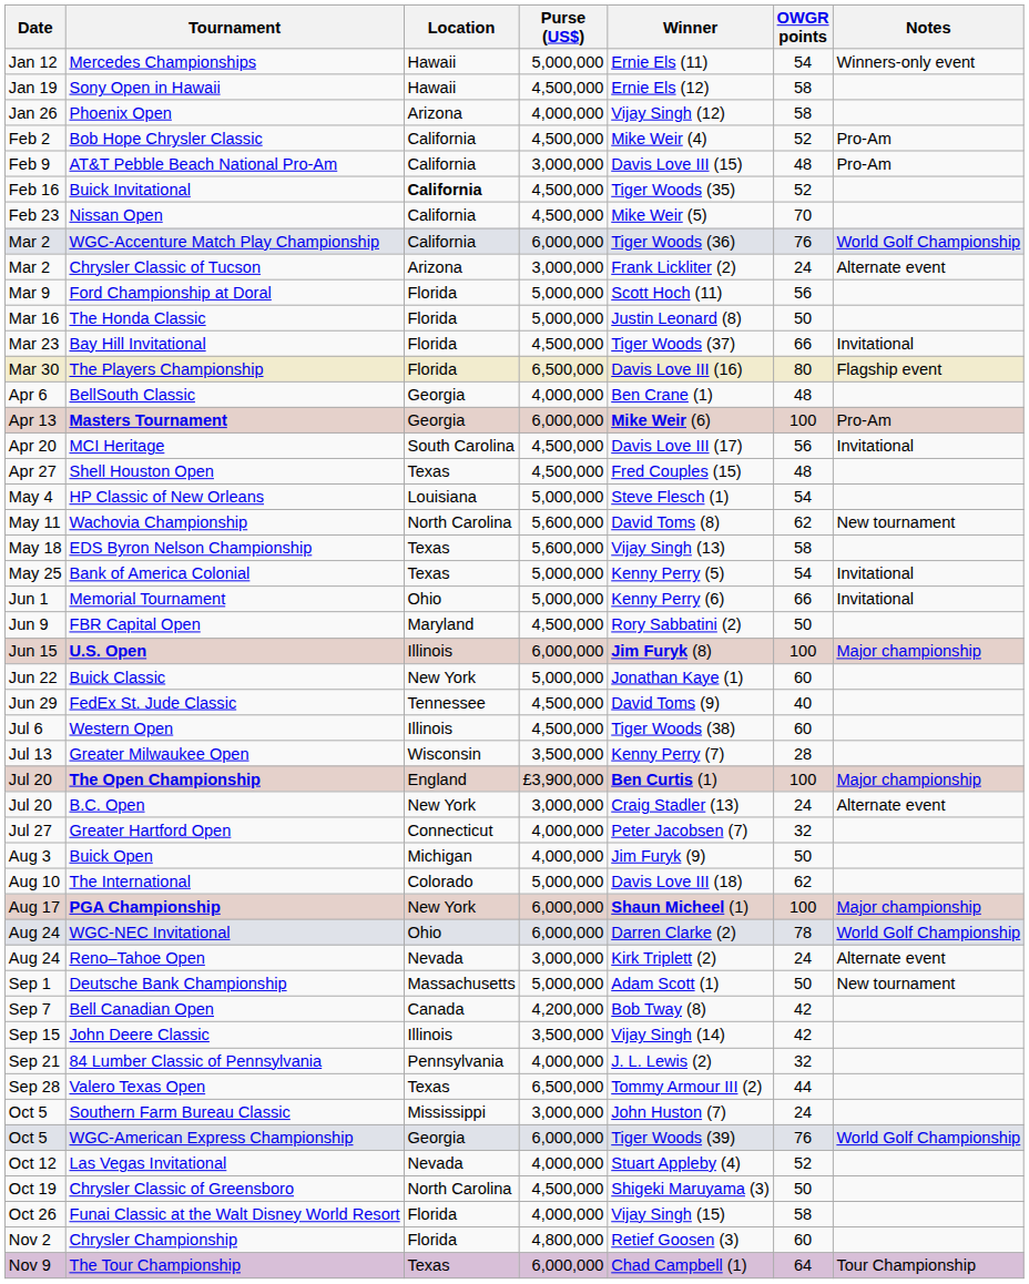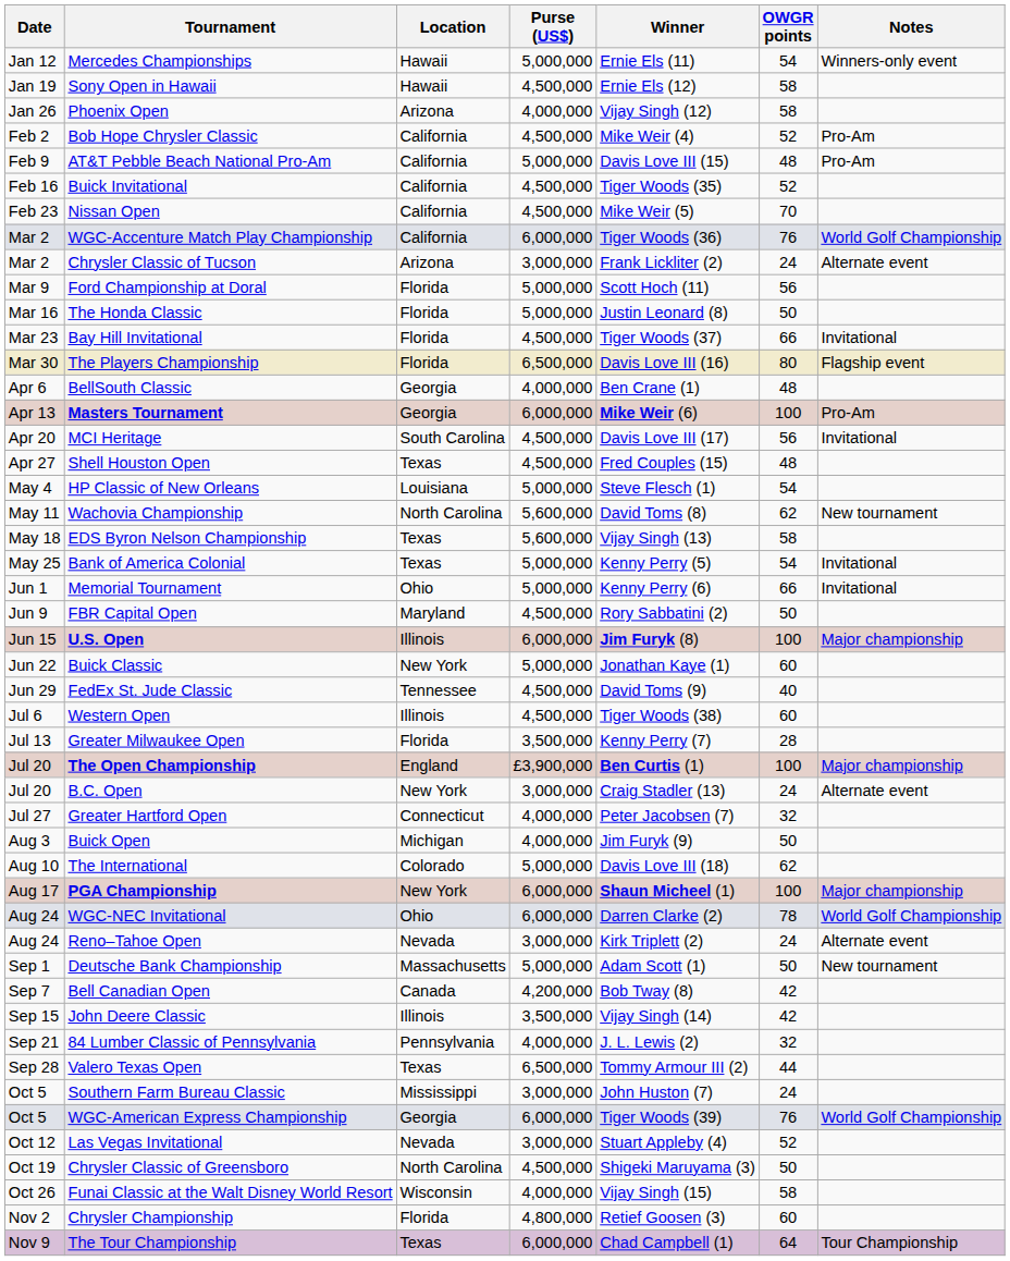 <table class="wikitable" style="font-size:95%">
 <tr>
 <th>Date</th>
 <th>Tournament</th>
 <th>Location</th>
 <th>Purse<br>(<a href='#'>US$</a>)</th>
 <th>Winner</th>
 <th><a href='#'>OWGR</a><br>points</th>
 <th>Notes</th>
 </tr>
 <tr>
 <td>Jan 12</td>
 <td><a href='#'>Mercedes Championships</a></td>
 <td>Hawaii</td>
 <td align=right>5,000,000</td>
 <td> <a href='#'>Ernie Els</a> (11)</td>
 <td align=center>54</td>
 <td>Winners-only event</td>
 </tr>
 <tr>
 <td>Jan 19</td>
 <td><a href='#'>Sony Open in Hawaii</a></td>
 <td>Hawaii</td>
 <td align=right>4,500,000</td>
 <td> <a href='#'>Ernie Els</a> (12)</td>
 <td align=center>58</td>
 <td></td>
 </tr>
 <tr>
 <td>Jan 26</td>
 <td><a href='#'>Phoenix Open</a></td>
 <td>Arizona</td>
 <td align=right>4,000,000</td>
 <td> <a href='#'>Vijay Singh</a> (12)</td>
 <td align=center>58</td>
 <td></td>
 </tr>
 <tr>
 <td>Feb 2</td>
 <td><a href='#'>Bob Hope Chrysler Classic</a></td>
 <td>California</td>
 <td align=right>4,500,000</td>
 <td> <a href='#'>Mike Weir</a> (4)</td>
 <td align=center>52</td>
 <td>Pro-Am</td>
 </tr>
 <tr>
 <td>Feb 9</td>
 <td><a href='#'>AT&T Pebble Beach National Pro-Am</a></td>
 <td>California</td>
-<td align=right>3,000,000</td>
+<td align=right>5,000,000</td>
 <td> <a href='#'>Davis Love III</a> (15)</td>
 <td align=center>48</td>
 <td>Pro-Am</td>
 </tr>
 <tr>
 <td>Feb 16</td>
 <td><a href='#'>Buick Invitational</a></td>
-<td><strong>California</strong></td>
+<td>California</td>
 <td align=right>4,500,000</td>
 <td> <a href='#'>Tiger Woods</a> (35)</td>
 <td align=center>52</td>
 <td></td>
 </tr>
 <tr>
 <td>Feb 23</td>
 <td><a href='#'>Nissan Open</a></td>
 <td>California</td>
 <td align=right>4,500,000</td>
 <td> <a href='#'>Mike Weir</a> (5)</td>
 <td align=center>70</td>
 <td></td>
 </tr>
 <tr style="background:#dfe2e9">
 <td>Mar 2</td>
 <td><a href='#'>WGC-Accenture Match Play Championship</a></td>
 <td>California</td>
 <td align=right>6,000,000</td>
 <td> <a href='#'>Tiger Woods</a> (36)</td>
 <td align=center>76</td>
 <td><a href='#'>World Golf Championship</a></td>
 </tr>
 <tr>
 <td>Mar 2</td>
 <td><a href='#'>Chrysler Classic of Tucson</a></td>
 <td>Arizona</td>
 <td align=right>3,000,000</td>
 <td> <a href='#'>Frank Lickliter</a> (2)</td>
 <td align=center>24</td>
 <td>Alternate event</td>
 </tr>
 <tr>
 <td>Mar 9</td>
 <td><a href='#'>Ford Championship at Doral</a></td>
 <td>Florida</td>
 <td align=right>5,000,000</td>
 <td> <a href='#'>Scott Hoch</a> (11)</td>
 <td align=center>56</td>
 <td></td>
 </tr>
 <tr>
 <td>Mar 16</td>
 <td><a href='#'>The Honda Classic</a></td>
 <td>Florida</td>
 <td align=right>5,000,000</td>
 <td> <a href='#'>Justin Leonard</a> (8)</td>
 <td align=center>50</td>
 <td></td>
 </tr>
 <tr>
 <td>Mar 23</td>
 <td><a href='#'>Bay Hill Invitational</a></td>
 <td>Florida</td>
 <td align=right>4,500,000</td>
 <td> <a href='#'>Tiger Woods</a> (37)</td>
 <td align=center>66</td>
 <td>Invitational</td>
 </tr>
 <tr style="background:#f2ecce;">
 <td>Mar 30</td>
 <td><a href='#'>The Players Championship</a></td>
 <td>Florida</td>
 <td align=right>6,500,000</td>
 <td> <a href='#'>Davis Love III</a> (16)</td>
 <td align=center>80</td>
 <td>Flagship event</td>
 </tr>
 <tr>
 <td>Apr 6</td>
 <td><a href='#'>BellSouth Classic</a></td>
 <td>Georgia</td>
 <td align=right>4,000,000</td>
 <td> <a href='#'>Ben Crane</a> (1)</td>
 <td align=center>48</td>
 <td></td>
 </tr>
 <tr style="background:#e5d1cb;">
 <td>Apr 13</td>
 <td><strong><a href='#'>Masters Tournament</a></strong></td>
 <td>Georgia</td>
 <td align=right>6,000,000</td>
 <td> <strong><a href='#'>Mike Weir</a></strong> (6)</td>
 <td align=center>100</td>
 <td>Pro-Am</td>
 </tr>
 <tr>
 <td>Apr 20</td>
 <td><a href='#'>MCI Heritage</a></td>
 <td>South Carolina</td>
 <td align=right>4,500,000</td>
 <td> <a href='#'>Davis Love III</a> (17)</td>
 <td align=center>56</td>
 <td>Invitational</td>
 </tr>
 <tr>
 <td>Apr 27</td>
 <td><a href='#'>Shell Houston Open</a></td>
 <td>Texas</td>
 <td align=right>4,500,000</td>
 <td> <a href='#'>Fred Couples</a> (15)</td>
 <td align=center>48</td>
 <td></td>
 </tr>
 <tr>
 <td>May 4</td>
 <td><a href='#'>HP Classic of New Orleans</a></td>
 <td>Louisiana</td>
 <td align=right>5,000,000</td>
 <td> <a href='#'>Steve Flesch</a> (1)</td>
 <td align=center>54</td>
 <td></td>
 </tr>
 <tr>
 <td>May 11</td>
 <td><a href='#'>Wachovia Championship</a></td>
 <td>North Carolina</td>
 <td align=right>5,600,000</td>
 <td> <a href='#'>David Toms</a> (8)</td>
 <td align=center>62</td>
 <td>New tournament</td>
 </tr>
 <tr>
 <td>May 18</td>
 <td><a href='#'>EDS Byron Nelson Championship</a></td>
 <td>Texas</td>
 <td align=right>5,600,000</td>
 <td> <a href='#'>Vijay Singh</a> (13)</td>
 <td align=center>58</td>
 <td></td>
 </tr>
 <tr>
 <td>May 25</td>
 <td><a href='#'>Bank of America Colonial</a></td>
 <td>Texas</td>
 <td align=right>5,000,000</td>
 <td> <a href='#'>Kenny Perry</a> (5)</td>
 <td align=center>54</td>
 <td>Invitational</td>
 </tr>
 <tr>
 <td>Jun 1</td>
 <td><a href='#'>Memorial Tournament</a></td>
 <td>Ohio</td>
 <td align=right>5,000,000</td>
 <td> <a href='#'>Kenny Perry</a> (6)</td>
 <td align=center>66</td>
 <td>Invitational</td>
 </tr>
 <tr>
 <td>Jun 9</td>
 <td><a href='#'>FBR Capital Open</a></td>
 <td>Maryland</td>
 <td align=right>4,500,000</td>
 <td> <a href='#'>Rory Sabbatini</a> (2)</td>
 <td align=center>50</td>
 <td></td>
 </tr>
 <tr style="background:#e5d1cb;">
 <td>Jun 15</td>
 <td><strong><a href='#'>U.S. Open</a></strong></td>
 <td>Illinois</td>
 <td align=right>6,000,000</td>
 <td> <strong><a href='#'>Jim Furyk</a></strong> (8)</td>
 <td align=center>100</td>
 <td><a href='#'>Major championship</a></td>
 </tr>
 <tr>
 <td>Jun 22</td>
 <td><a href='#'>Buick Classic</a></td>
 <td>New York</td>
 <td align=right>5,000,000</td>
 <td> <a href='#'>Jonathan Kaye</a> (1)</td>
 <td align=center>60</td>
 <td></td>
 </tr>
 <tr>
 <td>Jun 29</td>
 <td><a href='#'>FedEx St. Jude Classic</a></td>
 <td>Tennessee</td>
 <td align=right>4,500,000</td>
 <td> <a href='#'>David Toms</a> (9)</td>
 <td align=center>40</td>
 <td></td>
 </tr>
 <tr>
 <td>Jul 6</td>
 <td><a href='#'>Western Open</a></td>
 <td>Illinois</td>
 <td align=right>4,500,000</td>
 <td> <a href='#'>Tiger Woods</a> (38)</td>
 <td align=center>60</td>
 <td></td>
 </tr>
 <tr>
 <td>Jul 13</td>
 <td><a href='#'>Greater Milwaukee Open</a></td>
-<td>Wisconsin</td>
+<td>Florida</td>
 <td align=right>3,500,000</td>
 <td> <a href='#'>Kenny Perry</a> (7)</td>
 <td align=center>28</td>
 <td></td>
 </tr>
 <tr style="background:#e5d1cb;">
 <td>Jul 20</td>
 <td><strong><a href='#'>The Open Championship</a></strong></td>
 <td>England</td>
 <td align=right>£3,900,000</td>
 <td> <strong><a href='#'>Ben Curtis</a></strong> (1)</td>
 <td align=center>100</td>
 <td><a href='#'>Major championship</a></td>
 </tr>
 <tr>
 <td>Jul 20</td>
 <td><a href='#'>B.C. Open</a></td>
 <td>New York</td>
 <td align=right>3,000,000</td>
 <td> <a href='#'>Craig Stadler</a> (13)</td>
 <td align=center>24</td>
 <td>Alternate event</td>
 </tr>
 <tr>
 <td>Jul 27</td>
 <td><a href='#'>Greater Hartford Open</a></td>
 <td>Connecticut</td>
 <td align=right>4,000,000</td>
 <td> <a href='#'>Peter Jacobsen</a> (7)</td>
 <td align=center>32</td>
 <td></td>
 </tr>
 <tr>
 <td>Aug 3</td>
 <td><a href='#'>Buick Open</a></td>
 <td>Michigan</td>
 <td align=right>4,000,000</td>
 <td> <a href='#'>Jim Furyk</a> (9)</td>
 <td align=center>50</td>
 <td></td>
 </tr>
 <tr>
 <td>Aug 10</td>
 <td><a href='#'>The International</a></td>
 <td>Colorado</td>
 <td align=right>5,000,000</td>
 <td> <a href='#'>Davis Love III</a> (18)</td>
 <td align=center>62</td>
 <td></td>
 </tr>
 <tr style="background:#e5d1cb;">
 <td>Aug 17</td>
 <td><strong><a href='#'>PGA Championship</a></strong></td>
 <td>New York</td>
 <td align=right>6,000,000</td>
 <td> <strong><a href='#'>Shaun Micheel</a></strong> (1)</td>
 <td align=center>100</td>
 <td><a href='#'>Major championship</a></td>
 </tr>
 <tr style="background:#dfe2e9">
 <td>Aug 24</td>
 <td><a href='#'>WGC-NEC Invitational</a></td>
 <td>Ohio</td>
 <td align=right>6,000,000</td>
 <td> <a href='#'>Darren Clarke</a> (2)</td>
 <td align=center>78</td>
 <td><a href='#'>World Golf Championship</a></td>
 </tr>
 <tr>
 <td>Aug 24</td>
 <td><a href='#'>Reno–Tahoe Open</a></td>
 <td>Nevada</td>
 <td align=right>3,000,000</td>
 <td> <a href='#'>Kirk Triplett</a> (2)</td>
 <td align=center>24</td>
 <td>Alternate event</td>
 </tr>
 <tr>
 <td>Sep 1</td>
 <td><a href='#'>Deutsche Bank Championship</a></td>
 <td>Massachusetts</td>
 <td align=right>5,000,000</td>
 <td> <a href='#'>Adam Scott</a> (1)</td>
 <td align=center>50</td>
 <td>New tournament</td>
 </tr>
 <tr>
 <td>Sep 7</td>
 <td><a href='#'>Bell Canadian Open</a></td>
 <td>Canada</td>
 <td align=right>4,200,000</td>
 <td> <a href='#'>Bob Tway</a> (8)</td>
 <td align=center>42</td>
 <td></td>
 </tr>
 <tr>
 <td>Sep 15</td>
 <td><a href='#'>John Deere Classic</a></td>
 <td>Illinois</td>
 <td align=right>3,500,000</td>
 <td> <a href='#'>Vijay Singh</a> (14)</td>
 <td align=center>42</td>
 <td></td>
 </tr>
 <tr>
 <td>Sep 21</td>
 <td><a href='#'>84 Lumber Classic of Pennsylvania</a></td>
 <td>Pennsylvania</td>
 <td align=right>4,000,000</td>
 <td> <a href='#'>J. L. Lewis</a> (2)</td>
 <td align=center>32</td>
 <td></td>
 </tr>
 <tr>
 <td>Sep 28</td>
 <td><a href='#'>Valero Texas Open</a></td>
 <td>Texas</td>
 <td align=right>6,500,000</td>
 <td> <a href='#'>Tommy Armour III</a> (2)</td>
 <td align=center>44</td>
 <td></td>
 </tr>
 <tr>
 <td>Oct 5</td>
 <td><a href='#'>Southern Farm Bureau Classic</a></td>
 <td>Mississippi</td>
 <td align=right>3,000,000</td>
 <td> <a href='#'>John Huston</a> (7)</td>
 <td align=center>24</td>
 <td></td>
 </tr>
 <tr style="background:#dfe2e9">
 <td>Oct 5</td>
 <td><a href='#'>WGC-American Express Championship</a></td>
 <td>Georgia</td>
 <td align=right>6,000,000</td>
 <td> <a href='#'>Tiger Woods</a> (39)</td>
 <td align=center>76</td>
 <td><a href='#'>World Golf Championship</a></td>
 </tr>
 <tr>
 <td>Oct 12</td>
 <td><a href='#'>Las Vegas Invitational</a></td>
 <td>Nevada</td>
-<td align=right>4,000,000</td>
+<td align=right>3,000,000</td>
 <td> <a href='#'>Stuart Appleby</a> (4)</td>
 <td align=center>52</td>
 <td></td>
 </tr>
 <tr>
 <td>Oct 19</td>
 <td><a href='#'>Chrysler Classic of Greensboro</a></td>
 <td>North Carolina</td>
 <td align=right>4,500,000</td>
 <td> <a href='#'>Shigeki Maruyama</a> (3)</td>
 <td align=center>50</td>
 <td></td>
 </tr>
 <tr>
 <td>Oct 26</td>
 <td><a href='#'>Funai Classic at the Walt Disney World Resort</a></td>
-<td>Florida</td>
+<td>Wisconsin</td>
 <td align=right>4,000,000</td>
 <td> <a href='#'>Vijay Singh</a> (15)</td>
 <td align=center>58</td>
 <td></td>
 </tr>
 <tr>
 <td>Nov 2</td>
 <td><a href='#'>Chrysler Championship</a></td>
 <td>Florida</td>
 <td align=right>4,800,000</td>
 <td> <a href='#'>Retief Goosen</a> (3)</td>
 <td align=center>60</td>
 <td></td>
 </tr>
 <tr style="background:thistle;">
 <td>Nov 9</td>
 <td><a href='#'>The Tour Championship</a></td>
 <td>Texas</td>
 <td align=right>6,000,000</td>
 <td> <a href='#'>Chad Campbell</a> (1)</td>
 <td align=center>64</td>
 <td>Tour Championship</td>
 </tr>
 </table>
